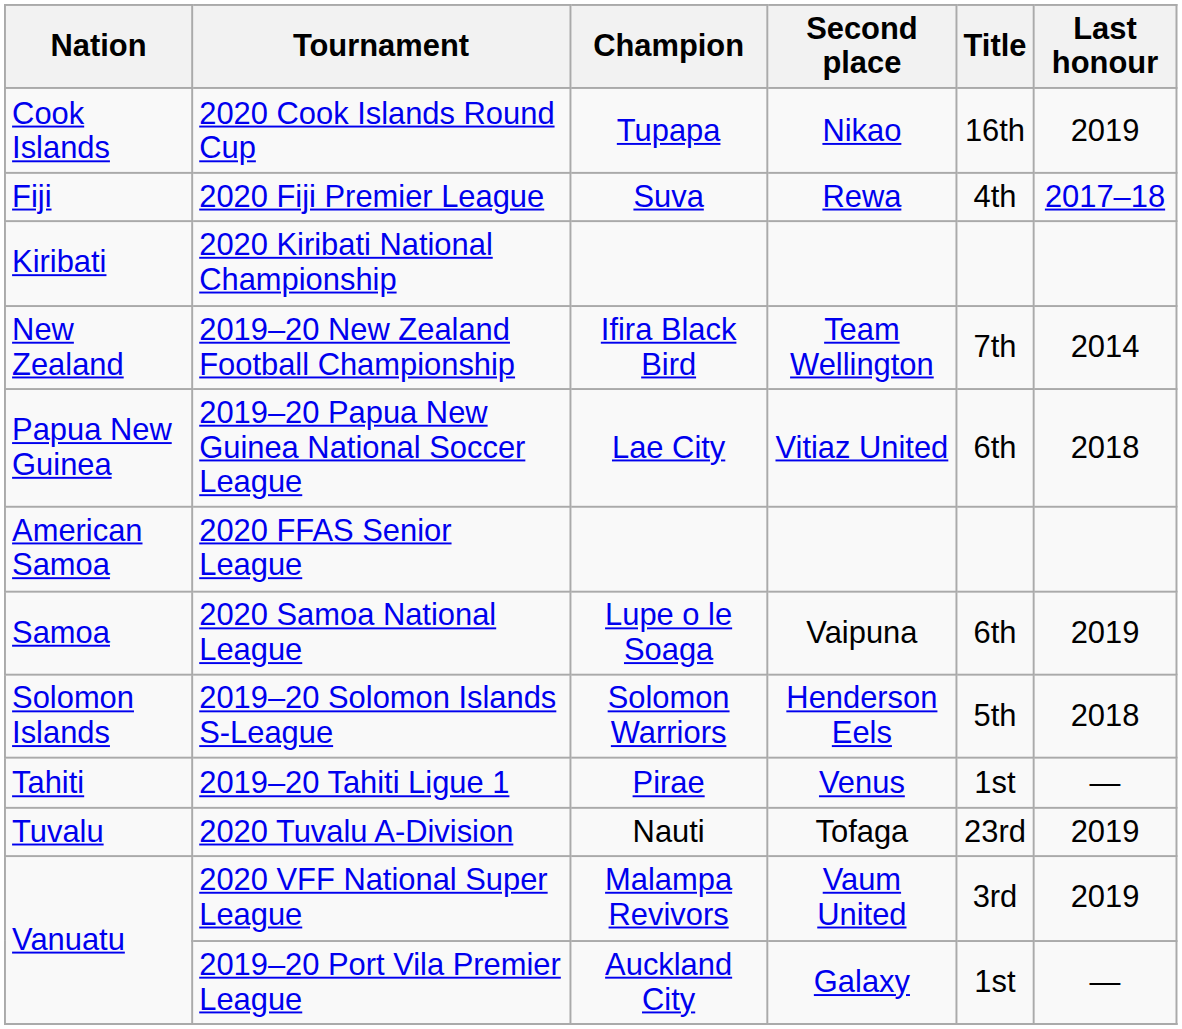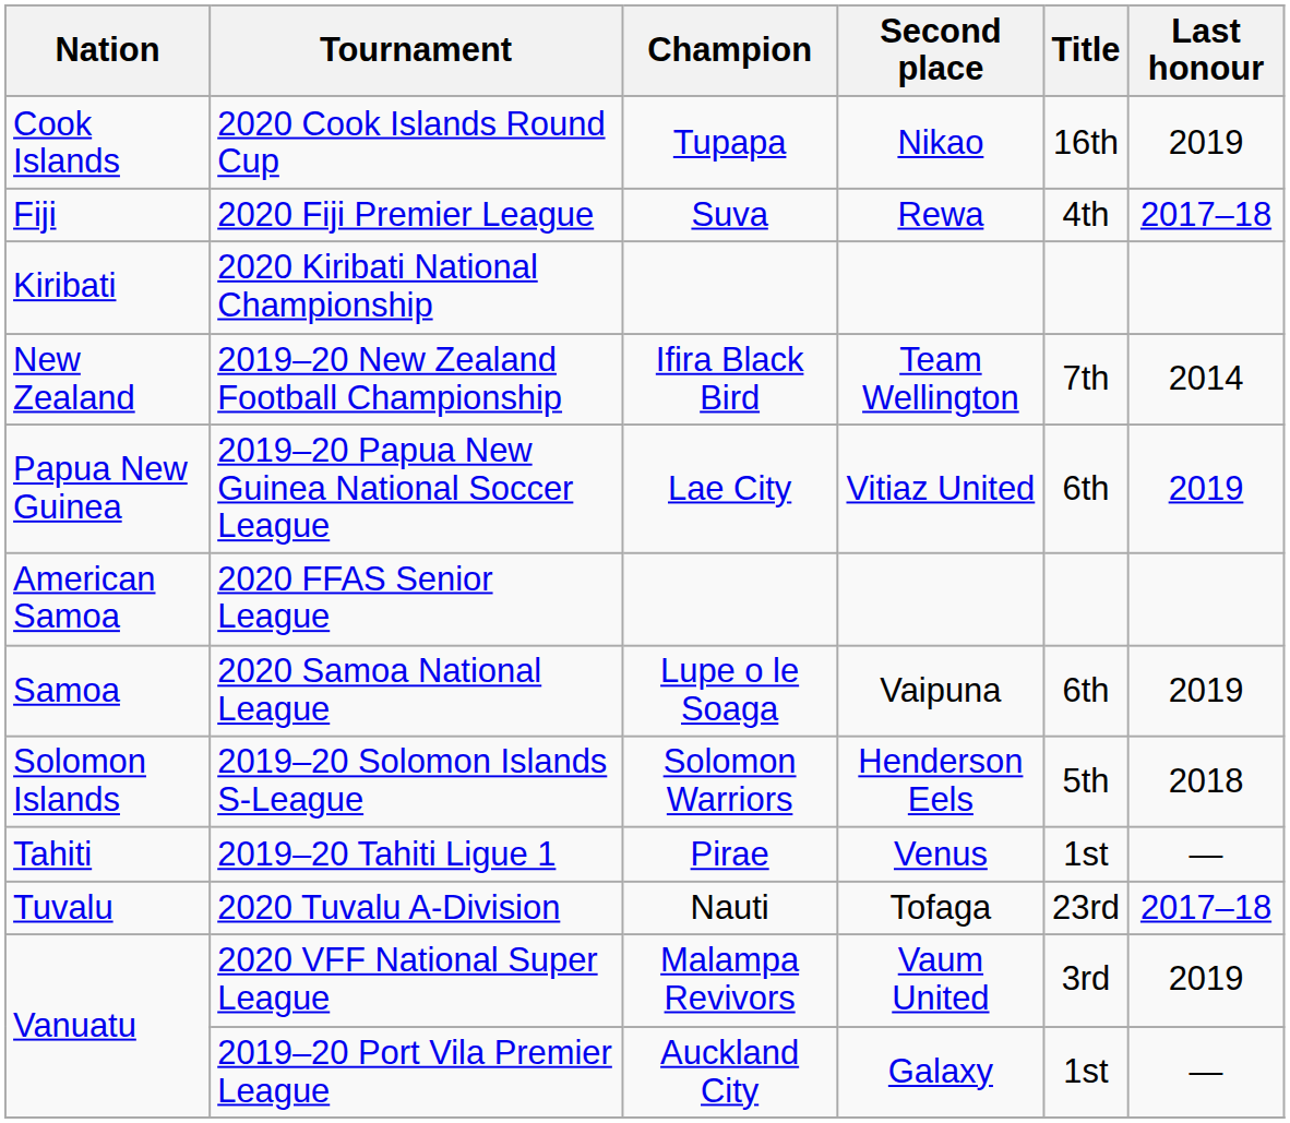 <table class="wikitable sortable" style="text-align:center;">
 <tr>
 <th>Nation</th>
 <th>Tournament</th>
 <th>Champion</th>
 <th>Second place</th>
 <th data-sort-type="number">Title</th>
 <th>Last honour</th>
 </tr>
 <tr>
 <td align=left> <a href='#'>Cook Islands</a></td>
 <td align=left><a href='#'>2020 Cook Islands Round Cup</a></td>
 <td><a href='#'>Tupapa</a></td>
 <td><a href='#'>Nikao</a></td>
 <td>16th</td>
 <td>2019</td>
 </tr>
 <tr>
 <td align=left> <a href='#'>Fiji</a></td>
 <td align=left><a href='#'>2020 Fiji Premier League</a></td>
 <td><a href='#'>Suva</a></td>
 <td><a href='#'>Rewa</a></td>
 <td>4th</td>
 <td><a href='#'>2017–18</a></td>
 </tr>
 <tr>
 <td align=left> <a href='#'>Kiribati</a></td>
 <td align=left><a href='#'>2020 Kiribati National Championship</a></td>
 <td></td>
 <td></td>
 <td></td>
 <td></td>
 </tr>
 <tr>
 <td align=left> <a href='#'>New Zealand</a></td>
 <td align=left><a href='#'>2019–20 New Zealand Football Championship</a></td>
 <td><a href='#'>Ifira Black Bird</a></td>
 <td><a href='#'>Team Wellington</a></td>
 <td>7th</td>
 <td>2014</td>
 </tr>
 <tr>
 <td align=left> <a href='#'>Papua New Guinea</a></td>
 <td align=left><a href='#'>2019–20 Papua New Guinea National Soccer League</a></td>
 <td><a href='#'>Lae City</a></td>
 <td><a href='#'>Vitiaz United</a></td>
 <td>6th</td>
-<td>2018</td>
+<td><a href='#'>2019</a></td>
 </tr>
 <tr>
 <td align=left> <a href='#'>American Samoa</a></td>
 <td align=left><a href='#'>2020 FFAS Senior League</a></td>
 <td></td>
 <td></td>
 <td></td>
 <td></td>
 </tr>
 <tr>
 <td align=left> <a href='#'>Samoa</a></td>
 <td align=left><a href='#'>2020 Samoa National League</a></td>
 <td><a href='#'>Lupe o le Soaga</a></td>
 <td>Vaipuna</td>
 <td>6th</td>
 <td>2019</td>
 </tr>
 <tr>
 <td align=left> <a href='#'>Solomon Islands</a></td>
 <td align=left><a href='#'>2019–20 Solomon Islands S-League</a></td>
 <td><a href='#'>Solomon Warriors</a></td>
 <td><a href='#'>Henderson Eels</a></td>
 <td>5th</td>
 <td>2018</td>
 </tr>
 <tr>
 <td align=left> <a href='#'>Tahiti</a></td>
 <td align=left><a href='#'>2019–20 Tahiti Ligue 1</a></td>
 <td><a href='#'>Pirae</a></td>
 <td><a href='#'>Venus</a></td>
 <td>1st</td>
 <td>—</td>
 </tr>
 <tr>
 <td align=left> <a href='#'>Tuvalu</a></td>
 <td align=left><a href='#'>2020 Tuvalu A-Division</a></td>
 <td>Nauti</td>
 <td>Tofaga</td>
 <td>23rd</td>
-<td>2019</td>
+<td><a href='#'>2017–18</a></td>
 </tr>
 <tr>
 <td rowspan=2 align=left> <a href='#'>Vanuatu</a></td>
 <td align=left><a href='#'>2020 VFF National Super League</a></td>
 <td><a href='#'>Malampa Revivors</a></td>
 <td><a href='#'>Vaum United</a></td>
 <td>3rd</td>
 <td>2019</td>
 </tr>
 <tr>
 <td align=left><a href='#'>2019–20 Port Vila Premier League</a></td>
 <td><a href='#'>Auckland City</a></td>
 <td><a href='#'>Galaxy</a></td>
 <td>1st</td>
 <td>—</td>
 </tr>
 <tr>
 </tr>
 </table>
